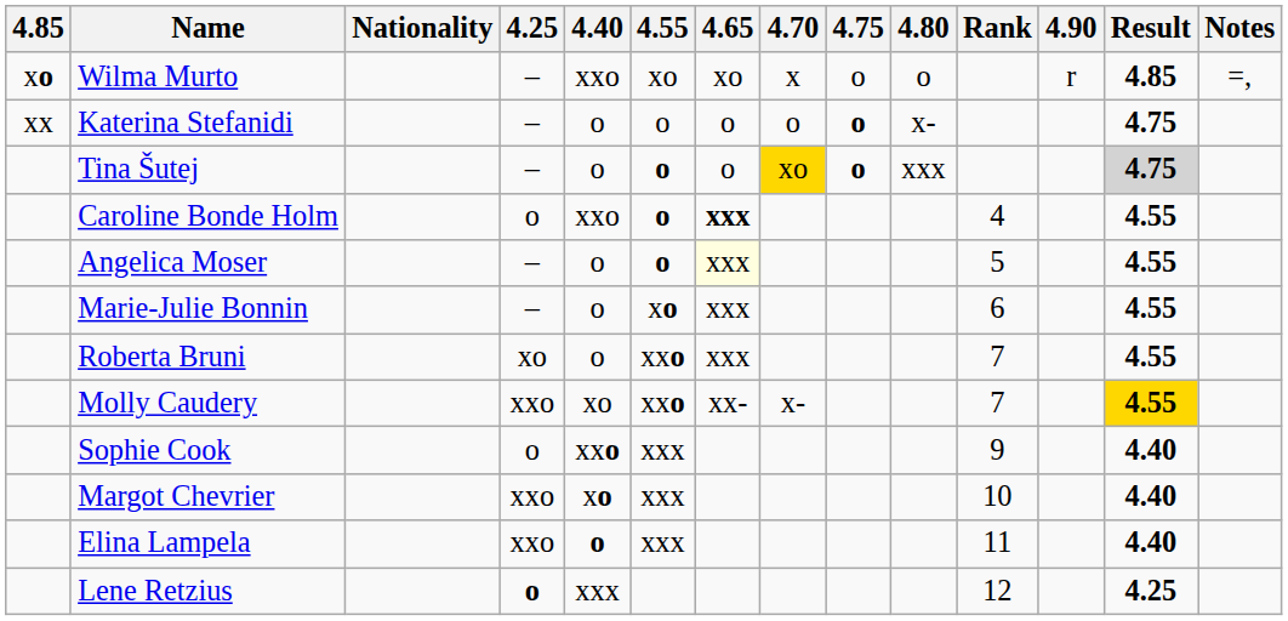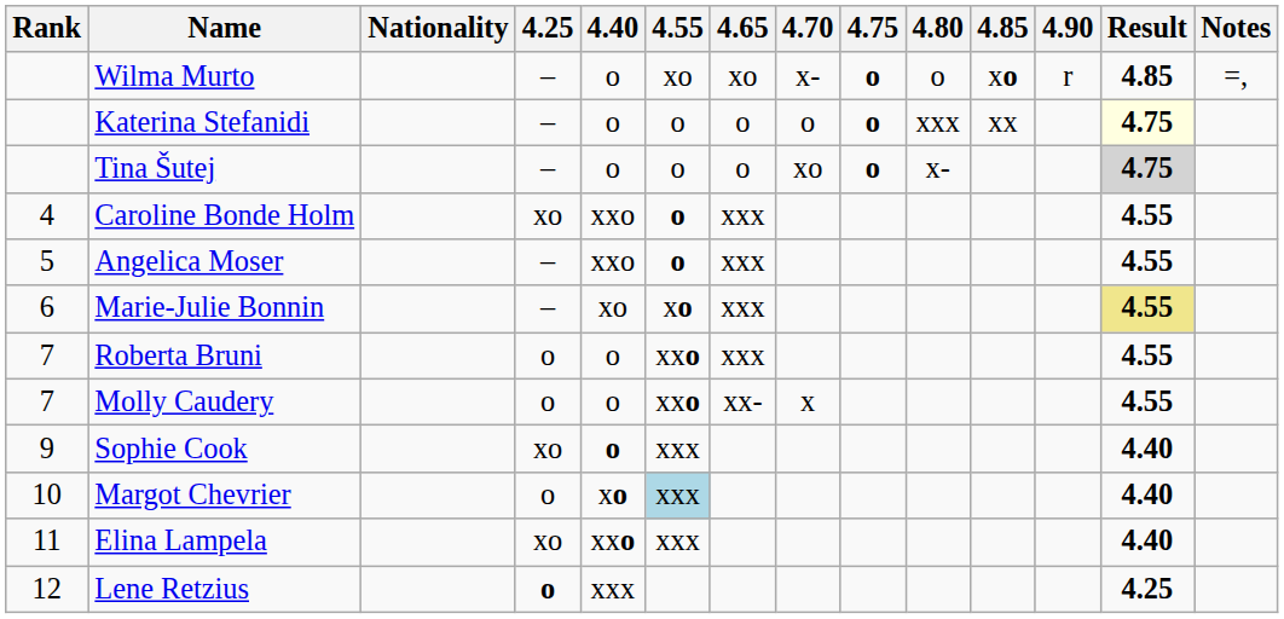 <table class="wikitable sortable" style="text-align:center">
 <tr>
-<th>4.85</th>
+<th>Rank</th>
 <th>Name</th>
 <th>Nationality</th>
 <th>4.25</th>
 <th>4.40</th>
 <th>4.55</th>
 <th>4.65</th>
 <th>4.70</th>
 <th>4.75</th>
 <th>4.80</th>
-<th>Rank</th>
+<th>4.85</th>
 <th>4.90</th>
 <th>Result</th>
 <th>Notes</th>
 </tr>
 <tr>
-<td>x<strong>o</strong></td>
+<td></td>
 <td align=left><a href='#'>Wilma Murto</a></td>
 <td align=left></td>
 <td>–</td>
-<td>xxo</td>
+<td>o</td>
 <td>xo</td>
 <td>xo</td>
-<td>x</td>
+<td>x-</td>
+<td><strong>o</strong></td>
 <td>o</td>
-<td>o</td>
-<td></td>
+<td>x<strong>o</strong></td>
 <td>r</td>
 <td><strong>4.85</strong></td>
 <td>=<strong></strong>, <strong></strong></td>
 </tr>
 <tr>
-<td>xx</td>
+<td></td>
 <td align=left><a href='#'>Katerina Stefanidi</a></td>
 <td align=left></td>
 <td>–</td>
 <td>o</td>
 <td>o</td>
 <td>o</td>
 <td>o</td>
 <td><strong>o</strong></td>
-<td>x-</td>
+<td>xxx</td>
+<td>xx</td>
 <td></td>
-<td></td>
-<td><strong>4.75</strong></td>
+<td style="background: lightyellow;"><strong>4.75</strong></td>
 <td></td>
 </tr>
 <tr>
 <td></td>
 <td align=left><a href='#'>Tina Šutej</a></td>
 <td align=left></td>
 <td>–</td>
 <td>o</td>
+<td>o</td>
+<td>o</td>
+<td>xo</td>
 <td><strong>o</strong></td>
-<td>o</td>
-<td style="background: gold;">xo</td>
-<td><strong>o</strong></td>
-<td>xxx</td>
+<td>x-</td>
 <td></td>
 <td></td>
 <td style="background: lightgrey;"><strong>4.75</strong></td>
 <td></td>
 </tr>
 <tr>
-<td></td>
+<td>4</td>
 <td align=left><a href='#'>Caroline Bonde Holm</a></td>
 <td align=left></td>
-<td>o</td>
+<td>xo</td>
 <td>xxo</td>
 <td><strong>o</strong></td>
-<td><strong>xxx</strong></td>
+<td>xxx</td>
 <td></td>
 <td></td>
 <td></td>
-<td>4</td>
+<td></td>
 <td></td>
 <td><strong>4.55</strong></td>
 <td></td>
 </tr>
 <tr>
-<td></td>
+<td>5</td>
 <td align=left><a href='#'>Angelica Moser</a></td>
 <td align=left></td>
 <td>–</td>
-<td>o</td>
+<td>xxo</td>
 <td><strong>o</strong></td>
-<td style="background: lightyellow;">xxx</td>
+<td>xxx</td>
 <td></td>
 <td></td>
 <td></td>
-<td>5</td>
+<td></td>
 <td></td>
 <td><strong>4.55</strong></td>
 <td></td>
 </tr>
 <tr>
-<td></td>
+<td>6</td>
 <td align=left><a href='#'>Marie-Julie Bonnin</a></td>
 <td align=left></td>
 <td>–</td>
-<td>o</td>
+<td>xo</td>
 <td>x<strong>o</strong></td>
 <td>xxx</td>
 <td></td>
 <td></td>
 <td></td>
-<td>6</td>
 <td></td>
-<td><strong>4.55</strong></td>
+<td></td>
+<td style="background: khaki;"><strong>4.55</strong></td>
 <td></td>
 </tr>
 <tr>
-<td></td>
+<td>7</td>
 <td align=left><a href='#'>Roberta Bruni</a></td>
 <td align=left></td>
-<td>xo</td>
 <td>o</td>
-<td>xx<strong>o</strong></td>
-<td>xxx</td>
-<td></td>
-<td></td>
-<td></td>
-<td>7</td>
-<td></td>
-<td><strong>4.55</strong></td>
-<td></td>
-</tr>
-<tr>
-<td></td>
-<td align=left><a href='#'>Molly Caudery</a></td>
-<td align=left></td>
-<td>xxo</td>
-<td>xo</td>
-<td>xx<strong>o</strong></td>
-<td>xx-</td>
-<td>x-</td>
-<td></td>
-<td></td>
-<td>7</td>
-<td></td>
-<td style="background: gold;"><strong>4.55</strong></td>
-<td></td>
-</tr>
-<tr>
-<td></td>
-<td align=left><a href='#'>Sophie Cook</a></td>
-<td align=left></td>
 <td>o</td>
 <td>xx<strong>o</strong></td>
 <td>xxx</td>
 <td></td>
 <td></td>
 <td></td>
 <td></td>
-<td>9</td>
 <td></td>
-<td><strong>4.40</strong></td>
+<td><strong>4.55</strong></td>
 <td></td>
 </tr>
 <tr>
-<td></td>
-<td align=left><a href='#'>Margot Chevrier</a></td>
+<td>7</td>
+<td align=left><a href='#'>Molly Caudery</a></td>
 <td align=left></td>
-<td>xxo</td>
-<td>x<strong>o</strong></td>
-<td>xxx</td>
+<td>o</td>
+<td>o</td>
+<td>xx<strong>o</strong></td>
+<td>xx-</td>
+<td>x</td>
 <td></td>
 <td></td>
 <td></td>
 <td></td>
-<td>10</td>
-<td></td>
-<td><strong>4.40</strong></td>
+<td><strong>4.55</strong></td>
 <td></td>
 </tr>
 <tr>
-<td></td>
-<td align=left><a href='#'>Elina Lampela</a></td>
+<td>9</td>
+<td align=left><a href='#'>Sophie Cook</a></td>
 <td align=left></td>
-<td>xxo</td>
+<td>xo</td>
 <td><strong>o</strong></td>
 <td>xxx</td>
 <td></td>
 <td></td>
 <td></td>
 <td></td>
-<td>11</td>
+<td></td>
 <td></td>
 <td><strong>4.40</strong></td>
 <td></td>
 </tr>
 <tr>
+<td>10</td>
+<td align=left><a href='#'>Margot Chevrier</a></td>
+<td align=left></td>
+<td>o</td>
+<td>x<strong>o</strong></td>
+<td style="background: lightblue;">xxx</td>
 <td></td>
+<td></td>
+<td></td>
+<td></td>
+<td></td>
+<td></td>
+<td><strong>4.40</strong></td>
+<td></td>
+</tr>
+<tr>
+<td>11</td>
+<td align=left><a href='#'>Elina Lampela</a></td>
+<td align=left></td>
+<td>xo</td>
+<td>xx<strong>o</strong></td>
+<td>xxx</td>
+<td></td>
+<td></td>
+<td></td>
+<td></td>
+<td></td>
+<td></td>
+<td><strong>4.40</strong></td>
+<td></td>
+</tr>
+<tr>
+<td>12</td>
 <td align=left><a href='#'>Lene Retzius</a></td>
 <td align=left></td>
 <td><strong>o</strong></td>
 <td>xxx</td>
 <td></td>
 <td></td>
 <td></td>
 <td></td>
 <td></td>
-<td>12</td>
+<td></td>
 <td></td>
 <td><strong>4.25</strong></td>
 <td></td>
 </tr>
 </table>
